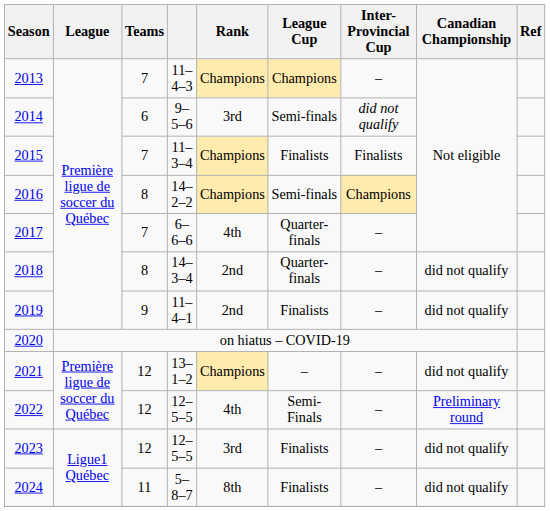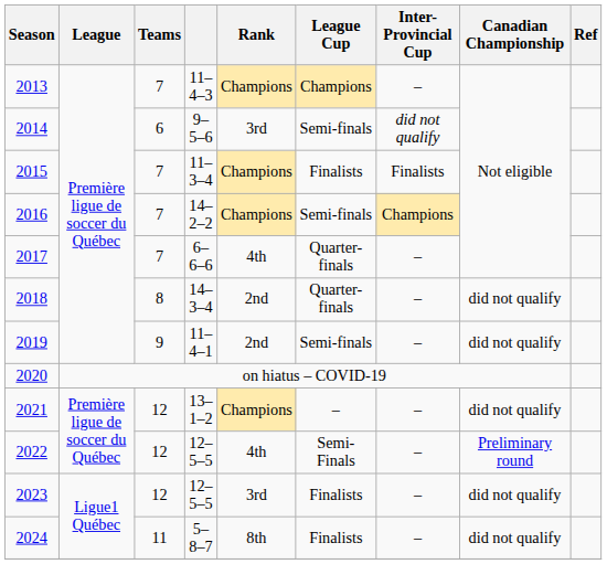 <table class="wikitable" style="text-align: center;">
 <tr>
 <th>Season</th>
 <th>League</th>
 <th>Teams</th>
 <th></th>
 <th>Rank</th>
 <th>League Cup</th>
 <th>Inter-Provincial Cup</th>
 <th>Canadian Championship</th>
 <th>Ref</th>
 </tr>
 <tr>
 <td><a href='#'>2013</a></td>
 <td rowspan="7"><a href='#'>Première ligue de soccer du Québec</a></td>
 <td>7</td>
 <td>11–4–3</td>
 <td bgcolor="FFEBAD">Champions</td>
 <td bgcolor="FFEBAD">Champions</td>
 <td>–</td>
 <td rowspan=5>Not eligible</td>
 <td></td>
 </tr>
 <tr>
 <td><a href='#'>2014</a></td>
 <td>6</td>
 <td>9–5–6</td>
 <td>3rd</td>
 <td>Semi-finals</td>
 <td><em>did not qualify</em></td>
 <td></td>
 </tr>
 <tr>
 <td><a href='#'>2015</a></td>
 <td>7</td>
 <td>11–3–4</td>
 <td bgcolor="FFEBAD">Champions</td>
 <td>Finalists</td>
 <td>Finalists</td>
 <td></td>
 </tr>
 <tr>
 <td><a href='#'>2016</a></td>
-<td>8</td>
+<td>7</td>
 <td>14–2–2</td>
 <td bgcolor="FFEBAD">Champions</td>
 <td>Semi-finals</td>
 <td bgcolor="FFEBAD">Champions</td>
 <td></td>
 </tr>
 <tr>
 <td><a href='#'>2017</a></td>
 <td>7</td>
 <td>6–6–6</td>
 <td>4th</td>
 <td>Quarter-finals</td>
 <td>–</td>
 <td></td>
 </tr>
 <tr>
 <td><a href='#'>2018</a></td>
 <td>8</td>
 <td>14–3–4</td>
 <td>2nd</td>
 <td>Quarter-finals</td>
 <td>–</td>
 <td>did not qualify</td>
 <td></td>
 </tr>
 <tr>
 <td><a href='#'>2019</a></td>
 <td>9</td>
 <td>11–4–1</td>
 <td>2nd</td>
-<td>Finalists</td>
+<td>Semi-finals</td>
 <td>–</td>
 <td>did not qualify</td>
 <td></td>
 </tr>
 <tr>
 <td><a href='#'>2020</a></td>
 <td colspan="7">on hiatus – COVID-19</td>
 </tr>
 <tr>
 <td><a href='#'>2021</a></td>
 <td rowspan="2"><a href='#'>Première ligue de soccer du Québec</a></td>
 <td>12</td>
 <td>13–1–2</td>
 <td bgcolor="FFEBAD">Champions</td>
 <td>–</td>
 <td>–</td>
 <td>did not qualify</td>
 <td></td>
 </tr>
 <tr>
 <td><a href='#'>2022</a></td>
 <td>12</td>
 <td>12–5–5</td>
 <td>4th</td>
 <td>Semi-Finals</td>
 <td>–</td>
 <td><a href='#'>Preliminary round</a></td>
 <td></td>
 </tr>
 <tr>
 <td><a href='#'>2023</a></td>
 <td rowspan=2><a href='#'>Ligue1 Québec</a></td>
 <td>12</td>
 <td>12–5–5</td>
 <td>3rd</td>
 <td>Finalists</td>
 <td>–</td>
 <td>did not qualify</td>
 <td></td>
 </tr>
 <tr>
 <td><a href='#'>2024</a></td>
 <td>11</td>
 <td>5–8–7</td>
 <td>8th</td>
 <td>Finalists</td>
 <td>–</td>
 <td>did not qualify</td>
 <td></td>
 </tr>
 <tr>
 </tr>
 </table>
